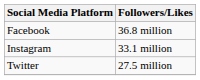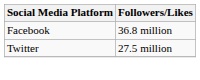 <table class="wikitable">
 <tr>
 <th>Social Media Platform</th>
 <th>Followers/Likes</th>
 </tr>
 <tr>
 <td>Facebook</td>
 <td>36.8 million</td>
 </tr>
 <tr>
-<td>Instagram</td>
-<td>33.1 million</td>
-</tr>
-<tr>
 <td>Twitter</td>
 <td>27.5 million</td>
 </tr>
 <tr>
 </tr>
 </table>
